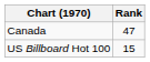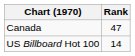 <table class="wikitable sortable">
 <tr>
 <th align="left">Chart (1970)</th>
 <th style="text-align:center;">Rank</th>
 </tr>
 <tr>
 <td>Canada</td>
 <td style="text-align:center;">47</td>
 </tr>
 <tr>
 <td>US <em>Billboard</em> Hot 100</td>
-<td style="text-align:center;">15</td>
+<td style="text-align:center;">14</td>
 </tr>
 </table>
